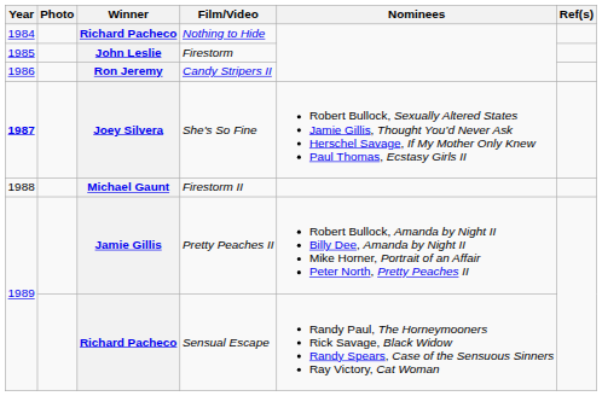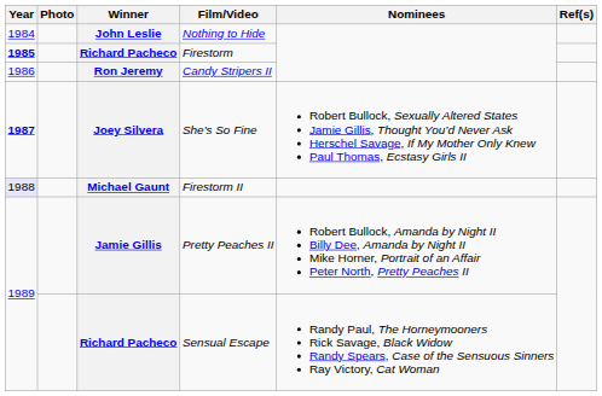 <table class="wikitable sortable">
 <tr>
 <th>Year</th>
 <th>Photo</th>
 <th>Winner</th>
 <th>Film/Video</th>
 <th>Nominees</th>
 <th>Ref(s)</th>
 </tr>
 <tr>
 <td><a href='#'>1984</a></td>
 <td></td>
-<th><a href='#'>Richard Pacheco</a></th>
+<th><a href='#'>John Leslie</a></th>
 <td><em><a href='#'>Nothing to Hide</a></em> </td>
 <td rowspan="3"></td>
 <td></td>
 </tr>
 <tr>
-<td><a href='#'>1985</a></td>
+<td><strong><a href='#'>1985</a></strong></td>
 <td></td>
-<th><a href='#'>John Leslie</a></th>
+<th><a href='#'>Richard Pacheco</a></th>
 <td><em>Firestorm</em> </td>
 <td></td>
 </tr>
 <tr>
 <td><a href='#'>1986</a></td>
 <td></td>
 <th><a href='#'>Ron Jeremy</a></th>
 <td><em><a href='#'>Candy Stripers II</a></em> </td>
 <td></td>
 </tr>
 <tr>
 <td><strong><a href='#'>1987</a></strong></td>
 <td></td>
 <th><a href='#'>Joey Silvera</a></th>
 <td><em>She's So Fine</em> </td>
 <td valign="top"><br><ul><li>Robert Bullock, <em>Sexually Altered States</em></li><li><a href='#'>Jamie Gillis</a>, <em>Thought You’d Never Ask</em></li><li><a href='#'>Herschel Savage</a>, <em>If My Mother Only Knew</em></li><li><a href='#'>Paul Thomas</a>, <em>Ecstasy Girls II</em></li></ul></td>
 <td></td>
 </tr>
 <tr>
-<td>1988</td>
+<td style="background: lavender;">1988</td>
 <td></td>
 <th><a href='#'>Michael Gaunt</a></th>
 <td><em>Firestorm II</em> </td>
 <td></td>
 <td></td>
 </tr>
 <tr>
 <td rowspan="2"><a href='#'>1989</a></td>
 <td></td>
 <th><a href='#'>Jamie Gillis</a></th>
 <td><em>Pretty Peaches II</em> </td>
 <td valign="top"><br><ul><li>Robert Bullock, <em>Amanda by Night II</em></li><li><a href='#'>Billy Dee</a>, <em>Amanda by Night II</em></li><li>Mike Horner, <em>Portrait of an Affair</em></li><li><a href='#'>Peter North</a>, <em><a href='#'>Pretty Peaches</a> II</em></li></ul></td>
 <td rowspan="2"></td>
 </tr>
 <tr>
 <td></td>
 <th><a href='#'>Richard Pacheco</a></th>
 <td><em>Sensual Escape</em> </td>
 <td valign="top"><br><ul><li>Randy Paul, <em>The Horneymooners</em></li><li>Rick Savage, <em>Black Widow</em></li><li><a href='#'>Randy Spears</a>, <em>Case of the Sensuous Sinners</em></li><li>Ray Victory, <em>Cat Woman</em></li></ul></td>
 </tr>
 </table>
